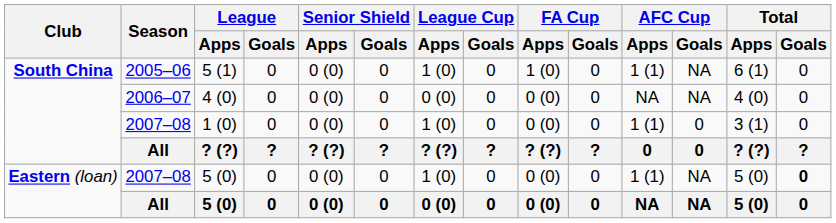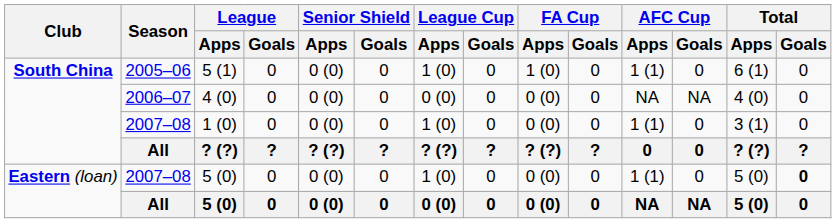 <table class="wikitable" style="text-align: center;">
 <tr>
 <th rowspan="2">Club</th>
 <th rowspan="2">Season</th>
 <th colspan="2"><a href='#'>League</a></th>
 <th colspan="2"><a href='#'>Senior Shield</a></th>
 <th colspan="2"><a href='#'>League Cup</a></th>
 <th colspan="2"><a href='#'>FA Cup</a></th>
 <th colspan="2"><a href='#'>AFC Cup</a></th>
 <th colspan="2">Total</th>
 </tr>
 <tr>
 <th>Apps</th>
 <th>Goals</th>
 <th>Apps</th>
 <th>Goals</th>
 <th>Apps</th>
 <th>Goals</th>
 <th>Apps</th>
 <th>Goals</th>
 <th>Apps</th>
 <th>Goals</th>
 <th>Apps</th>
 <th>Goals</th>
 </tr>
 <tr>
 <td rowspan="4" valign="top"><strong><a href='#'>South China</a></strong></td>
 <td><a href='#'>2005–06</a></td>
 <td>5 (1)</td>
 <td>0</td>
 <td>0 (0)</td>
 <td>0</td>
 <td>1 (0)</td>
 <td>0</td>
 <td>1 (0)</td>
 <td>0</td>
 <td>1 (1)</td>
-<td>NA</td>
+<td>0</td>
 <td>6 (1)</td>
 <td>0</td>
 </tr>
 <tr>
 <td><a href='#'>2006–07</a></td>
 <td>4 (0)</td>
 <td>0</td>
 <td>0 (0)</td>
 <td>0</td>
 <td>0 (0)</td>
 <td>0</td>
 <td>0 (0)</td>
 <td>0</td>
 <td>NA</td>
 <td>NA</td>
 <td>4 (0)</td>
 <td>0</td>
 </tr>
 <tr>
 <td><a href='#'>2007–08</a></td>
 <td>1 (0)</td>
 <td>0</td>
 <td>0 (0)</td>
 <td>0</td>
 <td>1 (0)</td>
 <td>0</td>
 <td>0 (0)</td>
 <td>0</td>
 <td>1 (1)</td>
 <td>0</td>
 <td>3 (1)</td>
 <td>0</td>
 </tr>
 <tr>
 <th>All</th>
 <th>? (?)</th>
 <th>?</th>
 <th>? (?)</th>
 <th>?</th>
 <th>? (?)</th>
 <th>?</th>
 <th>? (?)</th>
 <th>?</th>
 <th>0</th>
 <th>0</th>
 <th>? (?)</th>
 <th>?</th>
 </tr>
 <tr>
 <td rowspan="2" valign="top"><strong><a href='#'>Eastern</a></strong> <em>(loan)</em></td>
 <td><a href='#'>2007–08</a></td>
 <td>5 (0)</td>
 <td>0</td>
 <td>0 (0)</td>
 <td>0</td>
 <td>1 (0)</td>
 <td>0</td>
 <td>0 (0)</td>
 <td>0</td>
 <td>1 (1)</td>
-<td>NA</td>
+<td>0</td>
 <td>5 (0)</td>
 <td><strong>0</strong></td>
 </tr>
 <tr>
 <th>All</th>
 <th>5 (0)</th>
 <th>0</th>
 <th>0 (0)</th>
 <th>0</th>
 <th>0 (0)</th>
 <th>0</th>
 <th>0 (0)</th>
 <th>0</th>
 <th>NA</th>
 <th>NA</th>
 <th>5 (0)</th>
 <th>0</th>
 </tr>
 </table>
